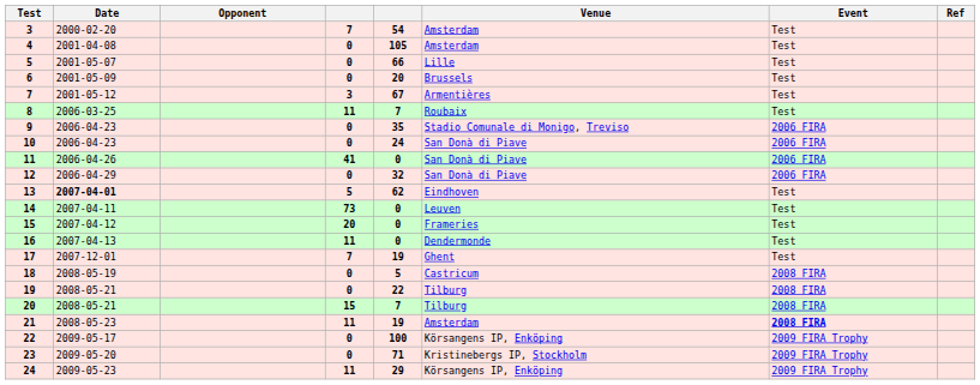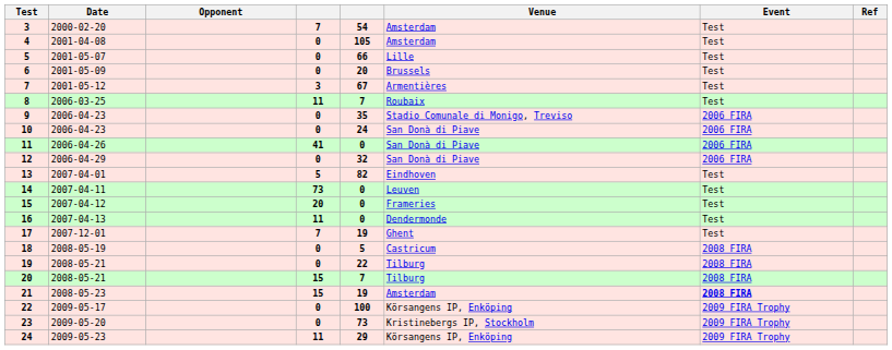 <table class="wikitable sortable" style="width:100%">
 <tr>
 <th style="width:5%">Test</th>
 <th style="width:11%">Date</th>
 <th style="width:17%">Opponent</th>
 <th style="width:5%"></th>
 <th style="width:5%"></th>
 <th>Venue</th>
 <th>Event</th>
 <th>Ref</th>
 </tr>
 <tr bgcolor="FFE4E1">
 <td align="center"><strong>3</strong></td>
 <td>2000-02-20</td>
 <td></td>
 <td align="center"><strong>7</strong></td>
 <td align="center"><strong>54</strong></td>
 <td><a href='#'>Amsterdam</a></td>
 <td>Test</td>
 <td></td>
 </tr>
 <tr bgcolor="FFE4E1">
 <td align="center"><strong>4</strong></td>
 <td>2001-04-08</td>
 <td></td>
 <td align="center"><strong>0</strong></td>
 <td align="center"><strong>105</strong></td>
 <td><a href='#'>Amsterdam</a></td>
 <td>Test</td>
 <td></td>
 </tr>
 <tr bgcolor="FFE4E1">
 <td align="center"><strong>5</strong></td>
 <td>2001-05-07</td>
 <td></td>
 <td align="center"><strong>0</strong></td>
 <td align="center"><strong>66</strong></td>
 <td><a href='#'>Lille</a></td>
 <td>Test</td>
 <td></td>
 </tr>
 <tr bgcolor="FFE4E1">
 <td align="center"><strong>6</strong></td>
 <td>2001-05-09</td>
 <td></td>
 <td align="center"><strong>0</strong></td>
 <td align="center"><strong>20</strong></td>
 <td><a href='#'>Brussels</a></td>
 <td>Test</td>
 <td></td>
 </tr>
 <tr bgcolor="FFE4E1">
 <td align="center"><strong>7</strong></td>
 <td>2001-05-12</td>
 <td></td>
 <td align="center"><strong>3</strong></td>
 <td align="center"><strong>67</strong></td>
 <td><a href='#'>Armentières</a></td>
 <td>Test</td>
 <td></td>
 </tr>
 <tr bgcolor="#ccffcc">
 <td align="center"><strong>8</strong></td>
 <td>2006-03-25</td>
 <td></td>
 <td align="center"><strong>11</strong></td>
 <td align="center"><strong>7</strong></td>
 <td><a href='#'>Roubaix</a></td>
 <td>Test</td>
 <td></td>
 </tr>
 <tr bgcolor="FFE4E1">
 <td align="center"><strong>9</strong></td>
 <td>2006-04-23</td>
 <td></td>
 <td align="center"><strong>0</strong></td>
 <td align="center"><strong>35</strong></td>
 <td><a href='#'>Stadio Comunale di Monigo</a>, <a href='#'>Treviso</a></td>
 <td><a href='#'>2006 FIRA</a></td>
 <td></td>
 </tr>
 <tr bgcolor="FFE4E1">
 <td align="center"><strong>10</strong></td>
 <td>2006-04-23</td>
 <td></td>
 <td align="center"><strong>0</strong></td>
 <td align="center"><strong>24</strong></td>
 <td><a href='#'>San Donà di Piave</a></td>
 <td><a href='#'>2006 FIRA</a></td>
 <td></td>
 </tr>
 <tr bgcolor="#ccffcc">
 <td align="center"><strong>11</strong></td>
 <td>2006-04-26</td>
 <td></td>
 <td align="center"><strong>41</strong></td>
 <td align="center"><strong>0</strong></td>
 <td><a href='#'>San Donà di Piave</a></td>
 <td><a href='#'>2006 FIRA</a></td>
 <td></td>
 </tr>
 <tr bgcolor="FFE4E1">
 <td align="center"><strong>12</strong></td>
 <td>2006-04-29</td>
 <td></td>
 <td align="center"><strong>0</strong></td>
 <td align="center"><strong>32</strong></td>
 <td><a href='#'>San Donà di Piave</a></td>
 <td><a href='#'>2006 FIRA</a></td>
 <td></td>
 </tr>
 <tr bgcolor="FFE4E1">
 <td align="center"><strong>13</strong></td>
-<td><strong>2007-04-01</strong></td>
+<td>2007-04-01</td>
 <td></td>
 <td align="center"><strong>5</strong></td>
-<td align="center"><strong>62</strong></td>
+<td align="center"><strong>82</strong></td>
 <td><a href='#'>Eindhoven</a></td>
 <td>Test</td>
 <td></td>
 </tr>
 <tr bgcolor="#ccffcc">
 <td align="center"><strong>14</strong></td>
 <td>2007-04-11</td>
 <td></td>
 <td align="center"><strong>73</strong></td>
 <td align="center"><strong>0</strong></td>
 <td><a href='#'>Leuven</a></td>
 <td>Test</td>
 <td></td>
 </tr>
 <tr bgcolor="#ccffcc">
 <td align="center"><strong>15</strong></td>
 <td>2007-04-12</td>
 <td></td>
 <td align="center"><strong>20</strong></td>
 <td align="center"><strong>0</strong></td>
 <td><a href='#'>Frameries</a></td>
 <td>Test</td>
 <td></td>
 </tr>
 <tr bgcolor="#ccffcc">
 <td align="center"><strong>16</strong></td>
 <td>2007-04-13</td>
 <td></td>
 <td align="center"><strong>11</strong></td>
 <td align="center"><strong>0</strong></td>
 <td><a href='#'>Dendermonde</a></td>
 <td>Test</td>
 <td></td>
 </tr>
 <tr bgcolor="FFE4E1">
 <td align="center"><strong>17</strong></td>
 <td>2007-12-01</td>
 <td></td>
 <td align="center"><strong>7</strong></td>
 <td align="center"><strong>19</strong></td>
 <td><a href='#'>Ghent</a></td>
 <td>Test</td>
 <td></td>
 </tr>
 <tr bgcolor="FFE4E1">
 <td align="center"><strong>18</strong></td>
 <td>2008-05-19</td>
 <td></td>
 <td align="center"><strong>0</strong></td>
 <td align="center"><strong>5</strong></td>
 <td><a href='#'>Castricum</a></td>
 <td><a href='#'>2008 FIRA</a></td>
 <td></td>
 </tr>
 <tr bgcolor="FFE4E1">
 <td align="center"><strong>19</strong></td>
 <td>2008-05-21</td>
 <td></td>
 <td align="center"><strong>0</strong></td>
 <td align="center"><strong>22</strong></td>
 <td><a href='#'>Tilburg</a></td>
 <td><a href='#'>2008 FIRA</a></td>
 <td></td>
 </tr>
 <tr bgcolor="#ccffcc">
 <td align="center"><strong>20</strong></td>
 <td>2008-05-21</td>
 <td></td>
 <td align="center"><strong>15</strong></td>
 <td align="center"><strong>7</strong></td>
 <td><a href='#'>Tilburg</a></td>
 <td><a href='#'>2008 FIRA</a></td>
 <td></td>
 </tr>
 <tr bgcolor="FFE4E1">
 <td align="center"><strong>21</strong></td>
 <td>2008-05-23</td>
 <td></td>
-<td align="center"><strong>11</strong></td>
+<td align="center"><strong>15</strong></td>
 <td align="center"><strong>19</strong></td>
 <td><a href='#'>Amsterdam</a></td>
 <td><strong><a href='#'>2008 FIRA</a></strong></td>
 <td></td>
 </tr>
 <tr bgcolor="FFE4E1">
 <td align="center"><strong>22</strong></td>
 <td>2009-05-17</td>
 <td></td>
 <td align="center"><strong>0</strong></td>
 <td align="center"><strong>100</strong></td>
 <td>Körsangens IP, <a href='#'>Enköping</a></td>
 <td><a href='#'>2009 FIRA Trophy</a></td>
 <td></td>
 </tr>
 <tr bgcolor="FFE4E1">
 <td align="center"><strong>23</strong></td>
 <td>2009-05-20</td>
 <td></td>
 <td align="center"><strong>0</strong></td>
-<td align="center"><strong>71</strong></td>
+<td align="center"><strong>73</strong></td>
 <td>Kristinebergs IP, <a href='#'>Stockholm</a></td>
 <td><a href='#'>2009 FIRA Trophy</a></td>
 <td></td>
 </tr>
 <tr bgcolor="FFE4E1">
 <td align="center"><strong>24</strong></td>
 <td>2009-05-23</td>
 <td></td>
 <td align="center"><strong>11</strong></td>
 <td align="center"><strong>29</strong></td>
 <td>Körsangens IP, <a href='#'>Enköping</a></td>
 <td><a href='#'>2009 FIRA Trophy</a></td>
 <td></td>
 </tr>
 </table>
